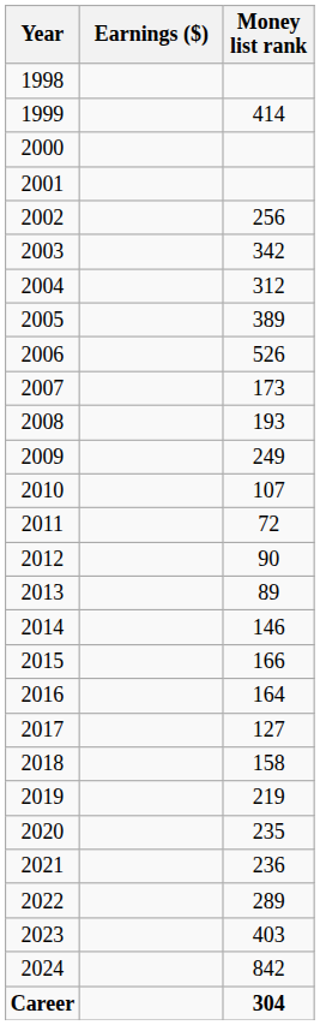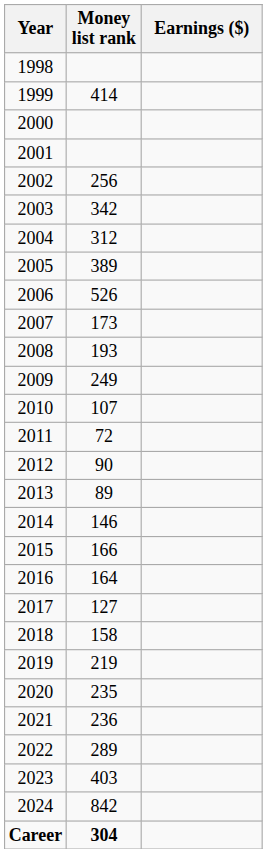 <table class="wikitable mw-datatable sortable" style="text-align:center;">
 <tr>
 <th>Year</th>
+<th width="60">Money list rank</th>
 <th width="100">Earnings ($)</th>
-<th width="60">Money list rank</th>
 </tr>
 <tr>
 <td>1998</td>
+<td></td>
 <td align=right></td>
-<td></td>
 </tr>
 <tr>
 <td>1999</td>
+<td>414</td>
 <td align=right></td>
-<td>414</td>
 </tr>
 <tr>
 <td>2000</td>
+<td></td>
 <td align=right></td>
-<td></td>
 </tr>
 <tr>
 <td>2001</td>
+<td></td>
 <td align=right></td>
-<td></td>
 </tr>
 <tr>
 <td>2002</td>
+<td>256</td>
 <td align=right></td>
-<td>256</td>
 </tr>
 <tr>
 <td>2003</td>
+<td>342</td>
 <td align=right></td>
-<td>342</td>
 </tr>
 <tr>
 <td>2004</td>
+<td>312</td>
 <td align=right></td>
-<td>312</td>
 </tr>
 <tr>
 <td>2005</td>
+<td>389</td>
 <td align=right></td>
-<td>389</td>
 </tr>
 <tr>
 <td>2006</td>
+<td>526</td>
 <td align=right></td>
-<td>526</td>
 </tr>
 <tr>
 <td>2007</td>
+<td>173</td>
 <td align=right></td>
-<td>173</td>
 </tr>
 <tr>
 <td>2008</td>
+<td>193</td>
 <td align=right></td>
-<td>193</td>
 </tr>
 <tr>
 <td>2009</td>
+<td>249</td>
 <td align=right></td>
-<td>249</td>
 </tr>
 <tr>
 <td>2010</td>
+<td>107</td>
 <td align=right></td>
-<td>107</td>
 </tr>
 <tr>
 <td>2011</td>
+<td>72</td>
 <td align=right></td>
-<td>72</td>
 </tr>
 <tr>
 <td>2012</td>
+<td>90</td>
 <td align=right></td>
-<td>90</td>
 </tr>
 <tr>
 <td>2013</td>
+<td>89</td>
 <td align=right></td>
-<td>89</td>
 </tr>
 <tr>
 <td>2014</td>
+<td>146</td>
 <td align=right></td>
-<td>146</td>
 </tr>
 <tr>
 <td>2015</td>
+<td>166</td>
 <td align=right></td>
-<td>166</td>
 </tr>
 <tr>
 <td>2016</td>
+<td>164</td>
 <td align=right></td>
-<td>164</td>
 </tr>
 <tr>
 <td>2017</td>
+<td>127</td>
 <td align=right></td>
-<td>127</td>
 </tr>
 <tr>
 <td>2018</td>
+<td>158</td>
 <td align=right></td>
-<td>158</td>
 </tr>
 <tr>
 <td>2019</td>
+<td>219</td>
 <td align=right></td>
-<td>219</td>
 </tr>
 <tr>
 <td>2020</td>
+<td>235</td>
 <td align=right></td>
-<td>235</td>
 </tr>
 <tr>
 <td>2021</td>
+<td>236</td>
 <td align=right></td>
-<td>236</td>
 </tr>
 <tr>
 <td>2022</td>
+<td>289</td>
 <td align=right></td>
-<td>289</td>
 </tr>
 <tr>
 <td>2023</td>
+<td>403</td>
 <td align=right></td>
-<td>403</td>
 </tr>
 <tr>
 <td>2024</td>
+<td>842</td>
 <td align=right></td>
-<td>842</td>
 </tr>
 <tr>
 <td><strong>Career</strong></td>
+<td><strong>304</strong></td>
 <td align=right><strong></strong></td>
-<td><strong>304</strong></td>
 </tr>
 </table>
